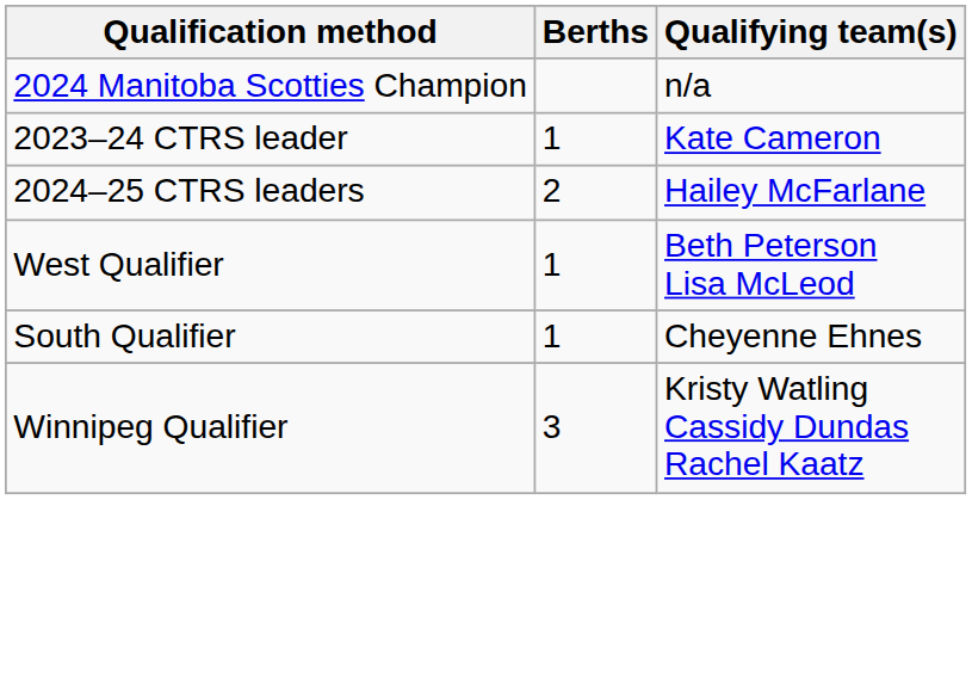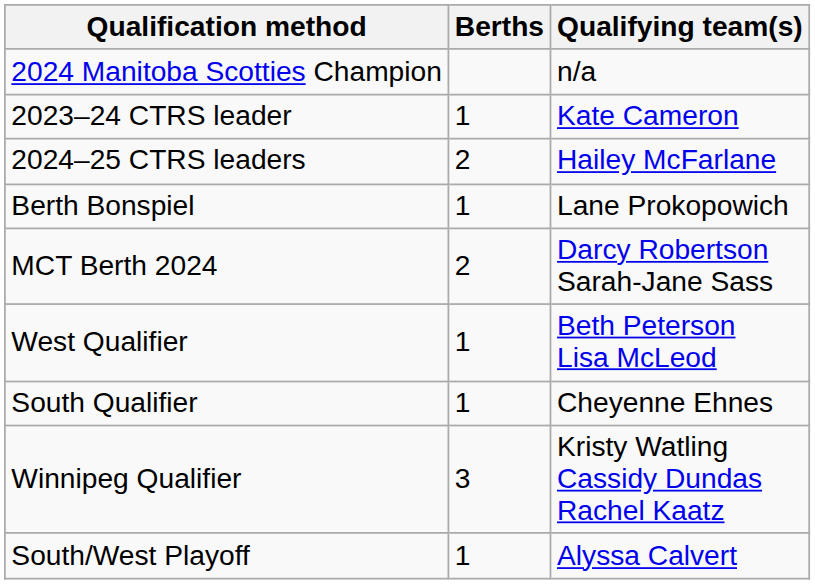 <table class="wikitable">
 <tr>
 <th scope="col">Qualification method</th>
 <th scope="col">Berths</th>
 <th scope="col">Qualifying team(s)</th>
 </tr>
 <tr>
 <td><a href='#'>2024 Manitoba Scotties</a> Champion</td>
 <td></td>
 <td>n/a</td>
 </tr>
 <tr>
 <td>2023–24 CTRS leader</td>
 <td>1</td>
 <td><a href='#'>Kate Cameron</a></td>
 </tr>
 <tr>
 <td>2024–25 CTRS leaders</td>
 <td>2</td>
 <td><a href='#'>Hailey McFarlane</a></td>
 </tr>
 <tr>
+<td>Berth Bonspiel</td>
+<td>1</td>
+<td>Lane Prokopowich</td>
+</tr>
+<tr>
+<td>MCT Berth 2024</td>
+<td>2</td>
+<td><a href='#'>Darcy Robertson</a> <br> Sarah-Jane Sass</td>
+</tr>
+<tr>
 <td>West Qualifier</td>
 <td>1</td>
 <td><a href='#'>Beth Peterson</a> <br> <a href='#'>Lisa McLeod</a></td>
 </tr>
 <tr>
 <td>South Qualifier</td>
 <td>1</td>
 <td>Cheyenne Ehnes</td>
 </tr>
 <tr>
 <td>Winnipeg Qualifier</td>
 <td>3</td>
 <td>Kristy Watling <br> <a href='#'>Cassidy Dundas</a> <br> <a href='#'>Rachel Kaatz</a></td>
 </tr>
+<tr>
+<td>South/West Playoff</td>
+<td>1</td>
+<td><a href='#'>Alyssa Calvert</a></td>
+</tr>
 </table>
